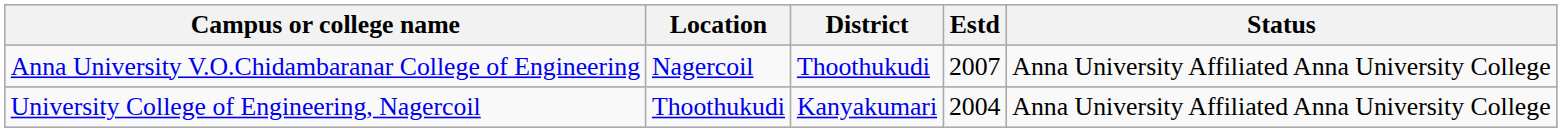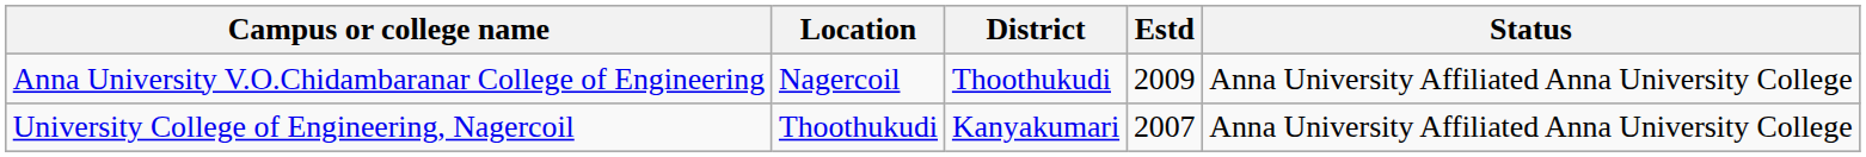 <table class="wikitable sortable">
 <tr>
 <th>Campus or college name</th>
 <th>Location</th>
 <th>District</th>
 <th>Estd</th>
 <th>Status</th>
 </tr>
 <tr>
 <td><a href='#'>Anna University V.O.Chidambaranar College of Engineering</a></td>
 <td><a href='#'>Nagercoil</a></td>
 <td><a href='#'>Thoothukudi</a></td>
-<td>2007</td>
+<td>2009</td>
 <td>Anna University Affiliated  Anna University College</td>
 </tr>
 <tr>
 <td><a href='#'>University College of Engineering, Nagercoil</a></td>
 <td><a href='#'>Thoothukudi</a></td>
 <td><a href='#'>Kanyakumari</a></td>
-<td>2004</td>
+<td>2007</td>
 <td>Anna University Affiliated  Anna University College</td>
 </tr>
 </table>
